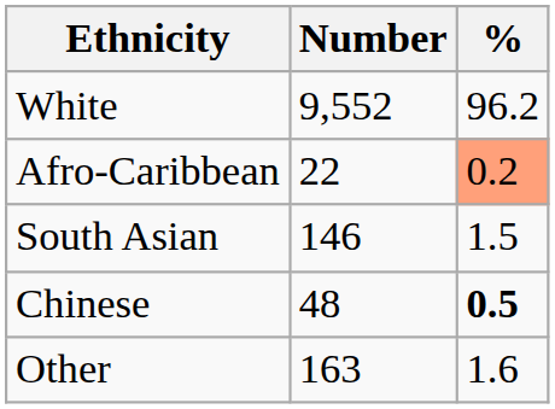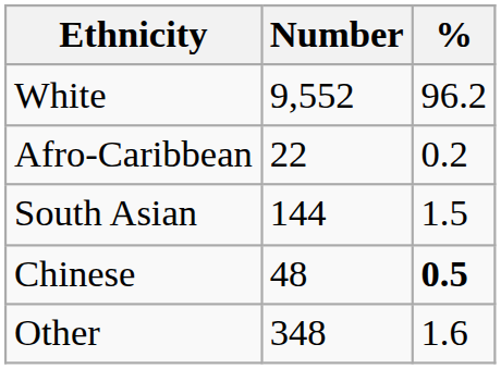 <table class="wikitable">
 <tr>
 <th>Ethnicity</th>
 <th>Number</th>
 <th>%</th>
 </tr>
 <tr>
 <td>White</td>
 <td>9,552</td>
 <td>96.2</td>
 </tr>
 <tr>
 <td>Afro-Caribbean</td>
 <td>22</td>
-<td style="background: lightsalmon;">0.2</td>
+<td>0.2</td>
 </tr>
 <tr>
 <td>South Asian</td>
-<td>146</td>
+<td>144</td>
 <td>1.5</td>
 </tr>
 <tr>
 <td>Chinese</td>
 <td>48</td>
 <td><strong>0.5</strong></td>
 </tr>
 <tr>
 <td>Other</td>
-<td>163</td>
+<td>348</td>
 <td>1.6</td>
 </tr>
 </table>
